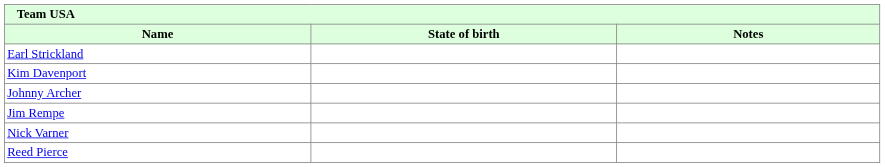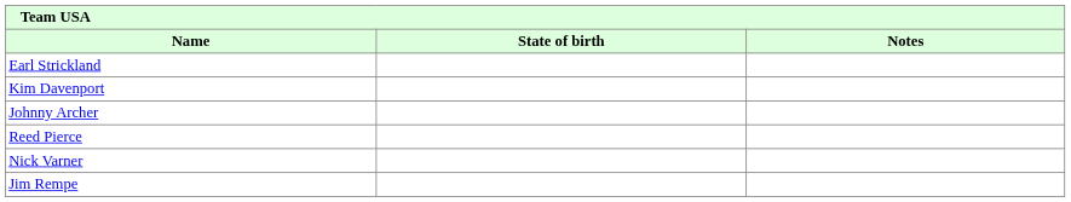 <table border="1" cellpadding="3" width="70%" style="border-collapse: collapse;">
 <tr bgcolor="#ddffdd">
 <td colspan=3>   <strong>Team USA</strong></td>
 </tr>
 <tr bgcolor="#ddffdd">
 <th width=35%>Name</th>
 <th width=35%>State of birth</th>
 <th width=30%%>Notes</th>
 </tr>
 <tr>
 <td><a href='#'>Earl Strickland</a></td>
 <td></td>
 <td></td>
 </tr>
 <tr>
 <td><a href='#'>Kim Davenport</a></td>
 <td></td>
 <td></td>
 </tr>
 <tr>
 <td><a href='#'>Johnny Archer</a></td>
 <td></td>
 <td></td>
 </tr>
 <tr>
-<td><a href='#'>Jim Rempe</a></td>
+<td><a href='#'>Reed Pierce</a></td>
 <td></td>
 <td></td>
 </tr>
 <tr>
 <td><a href='#'>Nick Varner</a></td>
 <td></td>
 <td></td>
 </tr>
 <tr>
-<td><a href='#'>Reed Pierce</a></td>
+<td><a href='#'>Jim Rempe</a></td>
 <td></td>
 <td></td>
 </tr>
 </table>
